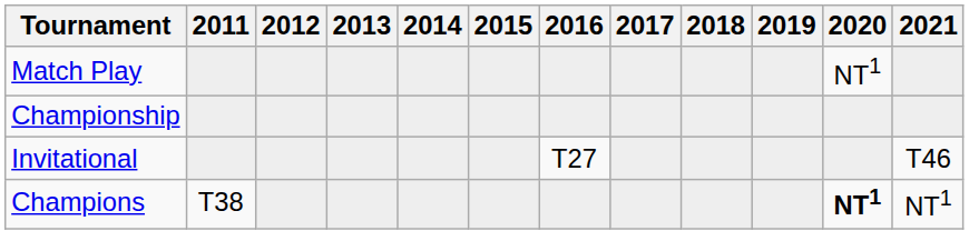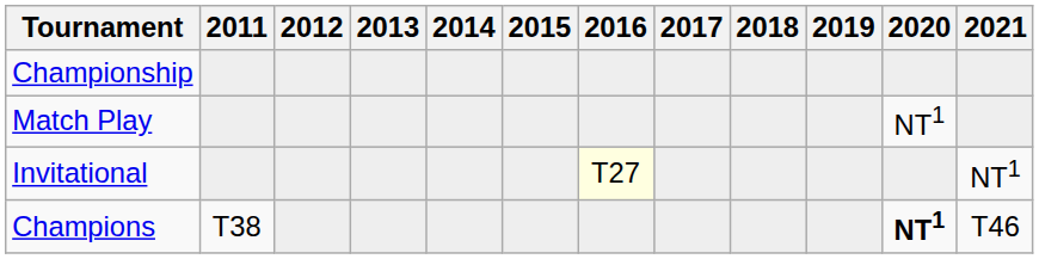 <table class="wikitable" style="text-align:center;">
 <tr>
 <th>Tournament</th>
 <th>2011</th>
 <th>2012</th>
 <th>2013</th>
 <th>2014</th>
 <th>2015</th>
 <th>2016</th>
 <th>2017</th>
 <th>2018</th>
 <th>2019</th>
 <th>2020</th>
 <th>2021</th>
 </tr>
 <tr>
+<td align="left"><a href='#'>Championship</a></td>
+<td style="background:#eeeeee;"></td>
+<td style="background:#eeeeee;"></td>
+<td style="background:#eeeeee;"></td>
+<td style="background:#eeeeee;"></td>
+<td style="background:#eeeeee;"></td>
+<td style="background:#eeeeee;"></td>
+<td style="background:#eeeeee;"></td>
+<td style="background:#eeeeee;"></td>
+<td style="background:#eeeeee;"></td>
+<td style="background:#eeeeee;"></td>
+<td style="background:#eeeeee;"></td>
+</tr>
+<tr>
 <td align="left"><a href='#'>Match Play</a></td>
 <td style="background:#eeeeee;"></td>
 <td style="background:#eeeeee;"></td>
 <td style="background:#eeeeee;"></td>
 <td style="background:#eeeeee;"></td>
 <td style="background:#eeeeee;"></td>
 <td style="background:#eeeeee;"></td>
 <td style="background:#eeeeee;"></td>
 <td style="background:#eeeeee;"></td>
 <td style="background:#eeeeee;"></td>
 <td>NT<sup>1</sup></td>
 <td style="background:#eeeeee;"></td>
 </tr>
 <tr>
-<td align="left"><a href='#'>Championship</a></td>
-<td style="background:#eeeeee;"></td>
-<td style="background:#eeeeee;"></td>
-<td style="background:#eeeeee;"></td>
-<td style="background:#eeeeee;"></td>
-<td style="background:#eeeeee;"></td>
-<td style="background:#eeeeee;"></td>
-<td style="background:#eeeeee;"></td>
-<td style="background:#eeeeee;"></td>
-<td style="background:#eeeeee;"></td>
-<td style="background:#eeeeee;"></td>
-<td style="background:#eeeeee;"></td>
-</tr>
-<tr>
 <td align="left"><a href='#'>Invitational</a></td>
 <td style="background:#eeeeee;"></td>
 <td style="background:#eeeeee;"></td>
 <td style="background:#eeeeee;"></td>
 <td style="background:#eeeeee;"></td>
 <td style="background:#eeeeee;"></td>
-<td>T27</td>
+<td style="background: lightyellow;">T27</td>
 <td style="background:#eeeeee;"></td>
 <td style="background:#eeeeee;"></td>
 <td style="background:#eeeeee;"></td>
 <td style="background:#eeeeee;"></td>
-<td>T46</td>
+<td>NT<sup>1</sup></td>
 </tr>
 <tr>
 <td align="left"><a href='#'>Champions</a></td>
 <td>T38</td>
 <td style="background:#eeeeee;"></td>
 <td style="background:#eeeeee;"></td>
 <td style="background:#eeeeee;"></td>
 <td style="background:#eeeeee;"></td>
 <td style="background:#eeeeee;"></td>
 <td style="background:#eeeeee;"></td>
 <td style="background:#eeeeee;"></td>
 <td style="background:#eeeeee;"></td>
 <td><strong>NT<sup>1</sup></strong></td>
-<td>NT<sup>1</sup></td>
+<td>T46</td>
 </tr>
 </table>
